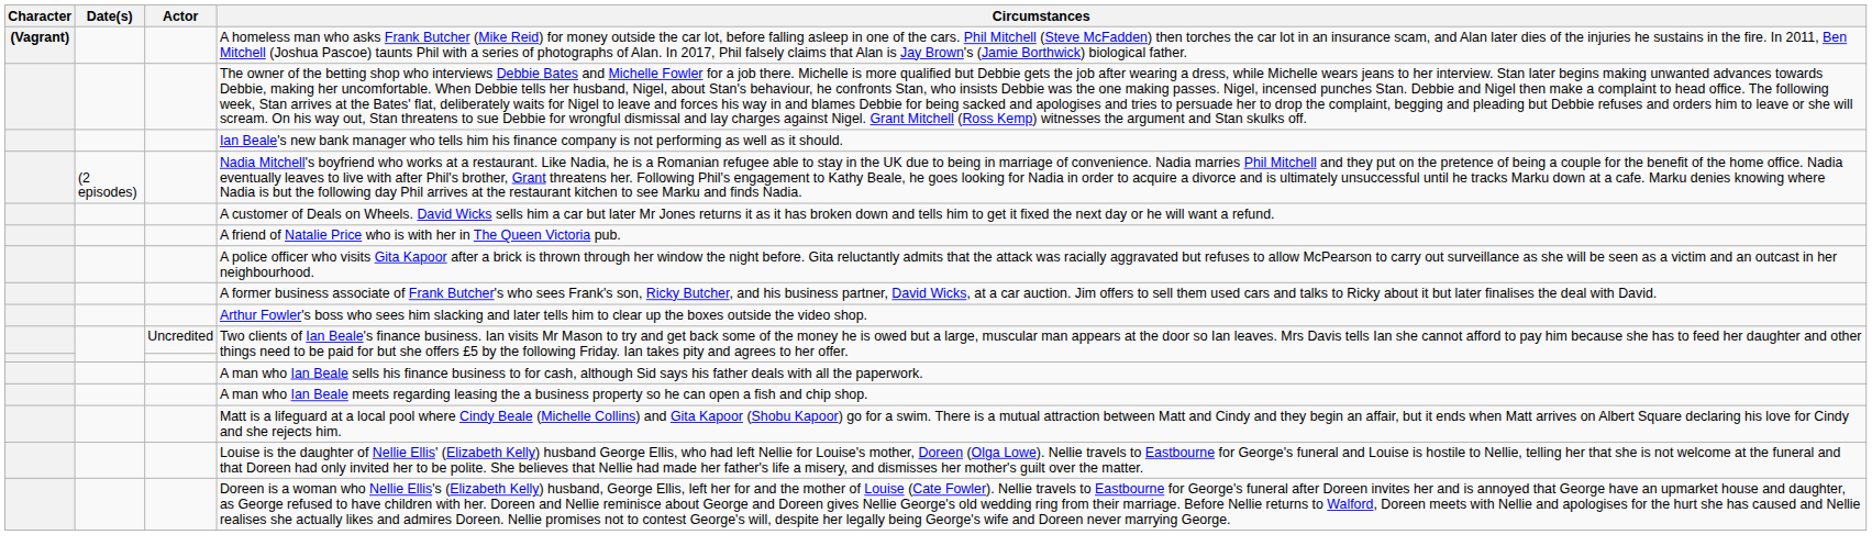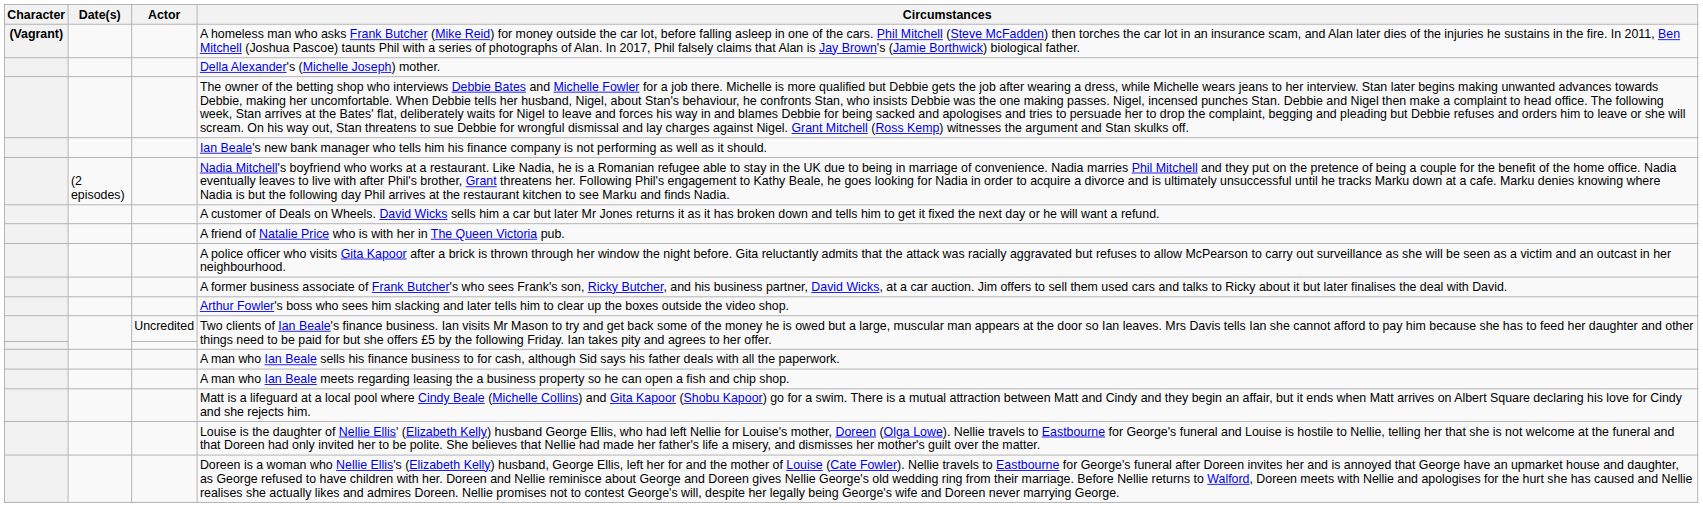 <table class="wikitable plainrowheaders" style="font-size:90%">
 <tr valign="top">
 <th scope="col">Character</th>
 <th scope="col">Date(s)</th>
 <th scope="col">Actor</th>
 <th scope="col">Circumstances</th>
 </tr>
 <tr valign="top">
 <th scope="row"> (Vagrant)</th>
 <td></td>
 <td></td>
 <td>A homeless man who asks <a href='#'>Frank Butcher</a> (<a href='#'>Mike Reid</a>) for money outside the car lot, before falling asleep in one of the cars. <a href='#'>Phil Mitchell</a> (<a href='#'>Steve McFadden</a>) then torches the car lot in an insurance scam, and Alan later dies of the injuries he sustains in the fire. In 2011, <a href='#'>Ben Mitchell</a> (Joshua Pascoe) taunts Phil with a series of photographs of Alan. In 2017, Phil falsely claims that Alan is <a href='#'>Jay Brown</a>'s (<a href='#'>Jamie Borthwick</a>) biological father.</td>
+</tr>
+<tr valign="top">
+<th scope="row"></th>
+<td></td>
+<td></td>
+<td><a href='#'>Della Alexander</a>'s (<a href='#'>Michelle Joseph</a>) mother.</td>
 </tr>
 <tr valign="top">
 <th scope="row"></th>
 <td></td>
 <td></td>
 <td>The owner of the betting shop who interviews <a href='#'>Debbie Bates</a> and <a href='#'>Michelle Fowler</a> for a job there. Michelle is more qualified but Debbie gets the job after wearing a dress, while Michelle wears jeans to her interview. Stan later begins making unwanted advances towards Debbie, making her uncomfortable. When Debbie tells her husband, Nigel, about Stan's behaviour, he confronts Stan, who insists Debbie was the one making passes. Nigel, incensed punches Stan. Debbie and Nigel then make a complaint  to head office. The following week, Stan arrives at the Bates' flat, deliberately waits for Nigel to leave and forces his way in and blames Debbie for being sacked and apologises and tries to persuade her to drop the complaint, begging and pleading but Debbie refuses and orders him to leave or she will scream. On his way out, Stan threatens to sue Debbie for wrongful dismissal and lay charges against Nigel. <a href='#'>Grant Mitchell</a> (<a href='#'>Ross Kemp</a>) witnesses the argument and Stan skulks off.</td>
 </tr>
 <tr valign="top">
 <th scope="row"></th>
 <td></td>
 <td></td>
 <td><a href='#'>Ian Beale</a>'s new bank manager who tells him his finance company is not performing as well as it should.</td>
 </tr>
 <tr valign="top">
 <th scope="row"></th>
 <td><br>(2 episodes)</td>
 <td></td>
 <td><a href='#'>Nadia Mitchell</a>'s boyfriend who works at a restaurant. Like Nadia, he is a Romanian refugee able to stay in the UK due to being in marriage of convenience. Nadia marries <a href='#'>Phil Mitchell</a> and they put on the pretence of being a couple for the benefit of the home office. Nadia eventually leaves to live with after Phil's brother, <a href='#'>Grant</a> threatens her. Following Phil's engagement to Kathy Beale, he goes looking for Nadia in order to acquire a divorce and is ultimately unsuccessful until he tracks Marku down at a cafe. Marku denies knowing where Nadia is but the following day Phil arrives at the restaurant kitchen to see Marku and finds Nadia.</td>
 </tr>
 <tr valign="top">
 <th scope="row"></th>
 <td></td>
 <td></td>
 <td>A customer of Deals on Wheels. <a href='#'>David Wicks</a> sells him a car but later Mr Jones returns it as it has broken down and tells him to get it fixed the next day or he will want a refund.</td>
 </tr>
 <tr valign="top">
 <th scope="row"></th>
 <td></td>
 <td></td>
 <td>A friend of <a href='#'>Natalie Price</a> who is with her in <a href='#'>The Queen Victoria</a> pub.</td>
 </tr>
 <tr valign="top">
 <th scope="row"></th>
 <td></td>
 <td></td>
 <td>A police officer who visits <a href='#'>Gita Kapoor</a> after a brick is thrown through her window the night before. Gita reluctantly admits that the attack was racially aggravated but refuses to allow McPearson to carry out surveillance as she will be seen as a victim and an outcast in her neighbourhood.</td>
 </tr>
 <tr valign="top">
 <th scope="row"></th>
 <td></td>
 <td></td>
 <td>A former business associate of <a href='#'>Frank Butcher</a>'s who sees Frank's son, <a href='#'>Ricky Butcher</a>, and his business partner, <a href='#'>David Wicks</a>, at a car auction. Jim offers to sell them used cars and talks to Ricky about it but later finalises the deal with David.</td>
 </tr>
 <tr valign="top">
 <th scope="row"></th>
 <td></td>
 <td></td>
 <td><a href='#'>Arthur Fowler</a>'s boss who sees him slacking and later tells him to clear up the boxes outside the video shop.</td>
 </tr>
 <tr valign="top">
 <th scope="row"></th>
 <td rowspan="2"></td>
 <td>Uncredited</td>
 <td rowspan="2">Two clients of <a href='#'>Ian Beale</a>'s finance business. Ian visits Mr Mason to try and get back some of the money he is owed but a large, muscular man appears at the door so Ian leaves. Mrs Davis tells Ian she cannot afford to pay him because she has to feed her daughter and other things need to be paid for but she offers £5 by the following Friday. Ian takes pity and agrees to her offer.</td>
 </tr>
 <tr valign="top">
 <th scope="row"></th>
 <td></td>
 </tr>
 <tr valign="top">
 <th scope="row"></th>
 <td></td>
 <td></td>
 <td>A man who <a href='#'>Ian Beale</a> sells his finance business to for cash, although Sid says his father deals with all the paperwork.</td>
 </tr>
 <tr valign="top">
 <th scope="row"></th>
 <td></td>
 <td></td>
 <td>A man who <a href='#'>Ian Beale</a> meets regarding leasing the a business property so he can open a fish and chip shop.</td>
 </tr>
 <tr valign="top">
 <th scope="row"></th>
 <td></td>
 <td></td>
 <td>Matt is a lifeguard at a local pool where <a href='#'>Cindy Beale</a> (<a href='#'>Michelle Collins</a>) and <a href='#'>Gita Kapoor</a> (<a href='#'>Shobu Kapoor</a>) go for a swim. There is a mutual attraction between Matt and Cindy and they begin an affair, but it ends when Matt arrives on Albert Square declaring his love for Cindy and she rejects him.</td>
 </tr>
 <tr valign="top">
 <th scope="row"></th>
 <td></td>
 <td></td>
 <td>Louise is the daughter of <a href='#'>Nellie Ellis</a>' (<a href='#'>Elizabeth Kelly</a>) husband George Ellis, who had left Nellie for Louise's mother, <a href='#'>Doreen</a> (<a href='#'>Olga Lowe</a>). Nellie travels to <a href='#'>Eastbourne</a> for George's funeral and Louise is hostile to Nellie,  telling her that she is not welcome at the funeral and that Doreen had only invited her to be polite. She believes that Nellie had made her father's life a misery, and dismisses her mother's guilt over the matter.</td>
 </tr>
 <tr valign="top">
 <th scope="row"></th>
 <td></td>
 <td></td>
 <td>Doreen is a woman who <a href='#'>Nellie Ellis</a>'s (<a href='#'>Elizabeth Kelly</a>) husband, George Ellis, left her for and the mother of <a href='#'>Louise</a> (<a href='#'>Cate Fowler</a>). Nellie travels to <a href='#'>Eastbourne</a> for George's funeral after Doreen invites her and is annoyed that George have an upmarket house and daughter, as George refused to have children with her. Doreen and Nellie reminisce about George and Doreen gives Nellie George's old wedding ring from their marriage. Before Nellie returns to <a href='#'>Walford</a>, Doreen meets with Nellie and apologises for the hurt she has caused and Nellie realises she actually likes and admires Doreen. Nellie promises not to contest George's will, despite her legally being George's wife and Doreen never marrying George.</td>
 </tr>
 </table>
